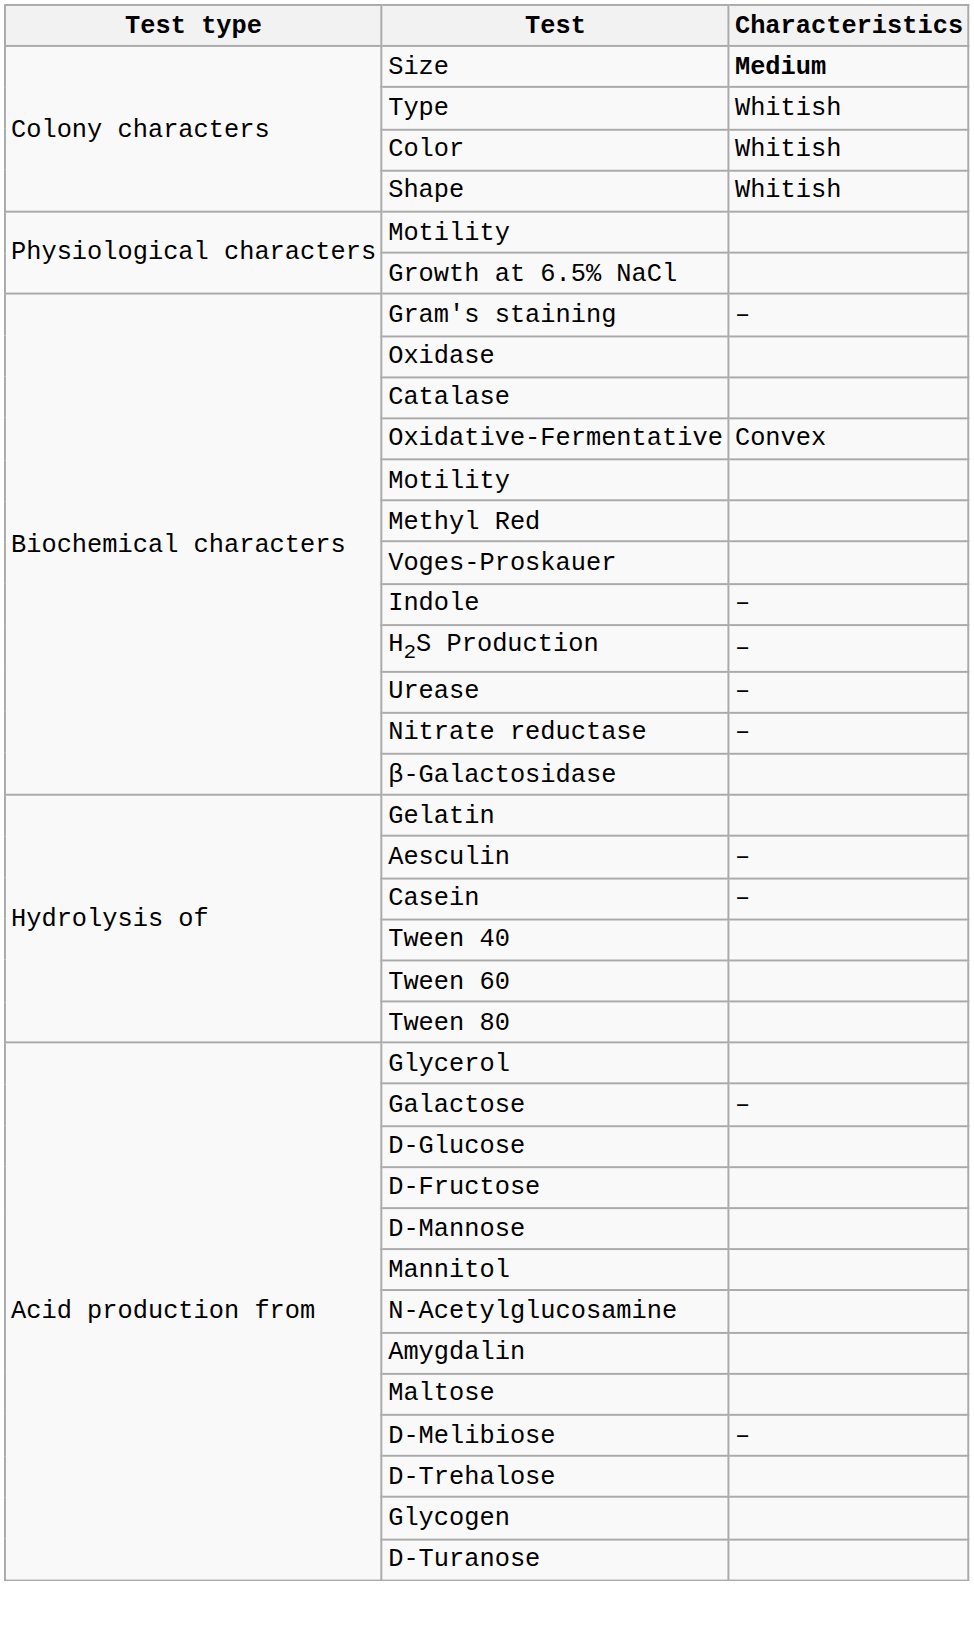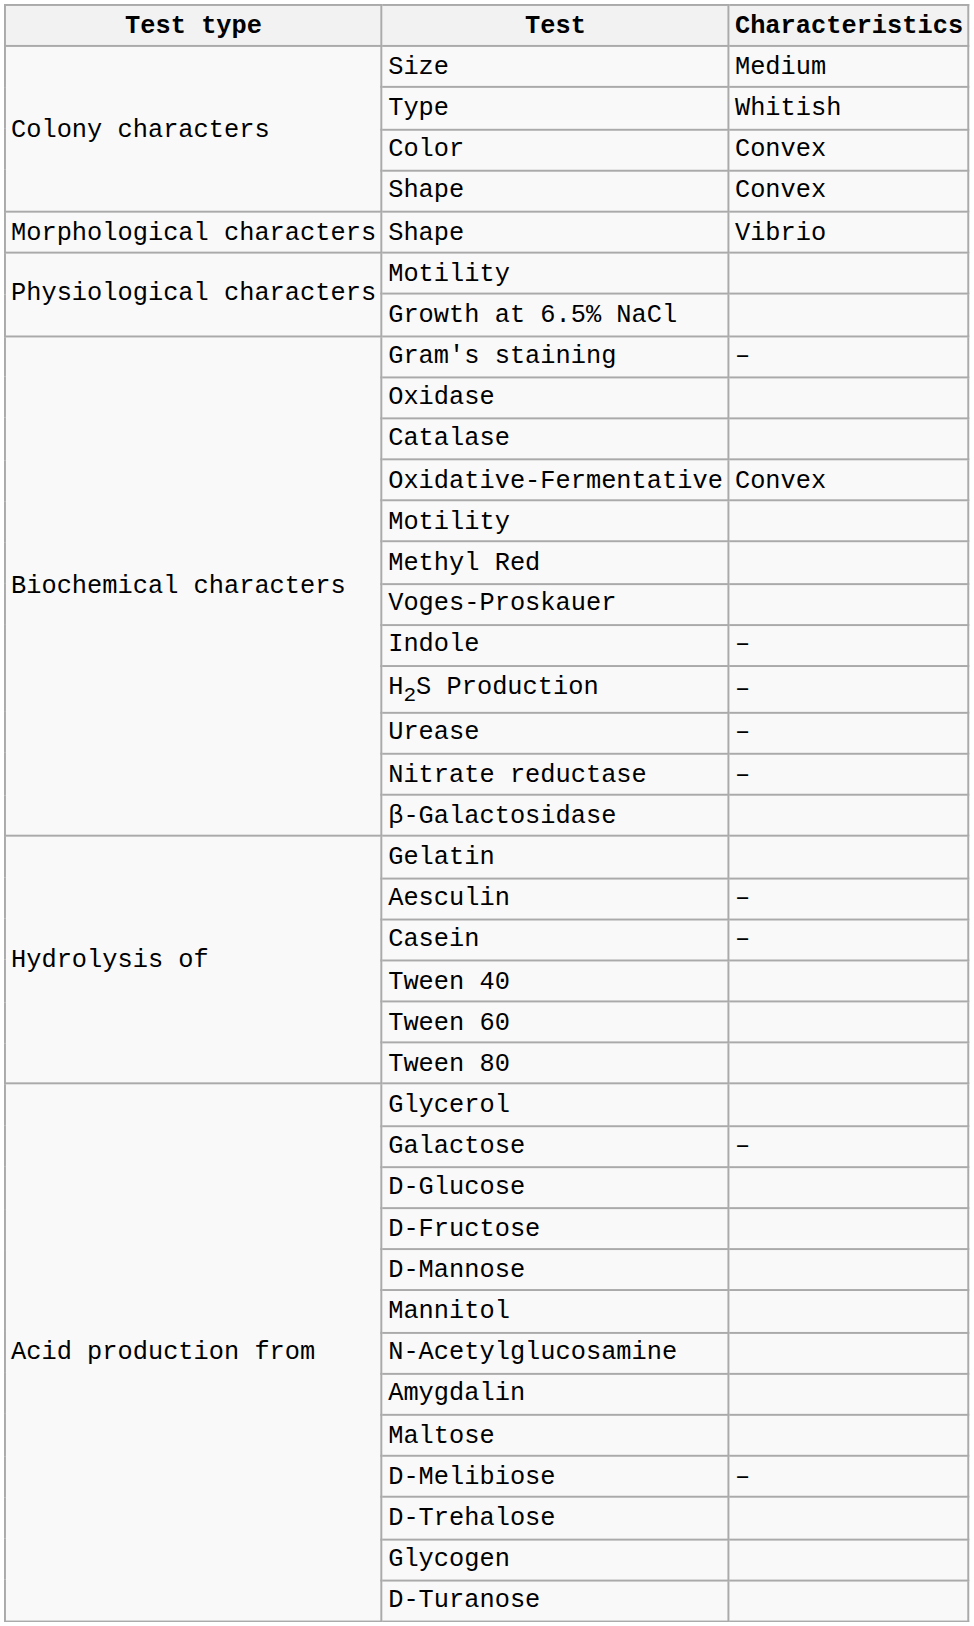 <table class="wikitable">
 <tr>
 <th>Test type</th>
 <th>Test</th>
 <th>Characteristics</th>
 </tr>
 <tr>
 <td rowspan="4">Colony  characters</td>
 <td>Size</td>
-<td><strong>Medium</strong></td>
+<td>Medium</td>
 </tr>
 <tr>
 <td>Type</td>
 <td>Whitish</td>
 </tr>
 <tr>
 <td>Color</td>
-<td>Whitish</td>
+<td>Convex</td>
 </tr>
 <tr>
 <td>Shape</td>
-<td>Whitish</td>
+<td>Convex</td>
+</tr>
+<tr>
+<td>Morphological  characters</td>
+<td>Shape</td>
+<td>Vibrio</td>
 </tr>
 <tr>
 <td rowspan="2">Physiological  characters</td>
 <td>Motility</td>
 <td></td>
 </tr>
 <tr>
 <td>Growth  at 6.5% NaCl</td>
 <td></td>
 </tr>
 <tr>
 <td rowspan="12">Biochemical  characters</td>
 <td>Gram's staining</td>
 <td>–</td>
 </tr>
 <tr>
 <td>Oxidase</td>
 <td></td>
 </tr>
 <tr>
 <td>Catalase</td>
 <td></td>
 </tr>
 <tr>
 <td>Oxidative-Fermentative</td>
 <td>Convex</td>
 </tr>
 <tr>
 <td>Motility</td>
 <td></td>
 </tr>
 <tr>
 <td>Methyl Red</td>
 <td></td>
 </tr>
 <tr>
 <td>Voges-Proskauer</td>
 <td></td>
 </tr>
 <tr>
 <td>Indole</td>
 <td>–</td>
 </tr>
 <tr>
 <td>H<sub>2</sub>S Production</td>
 <td>–</td>
 </tr>
 <tr>
 <td>Urease</td>
 <td>–</td>
 </tr>
 <tr>
 <td>Nitrate reductase</td>
 <td>–</td>
 </tr>
 <tr>
 <td>β-Galactosidase</td>
 <td></td>
 </tr>
 <tr>
 <td rowspan="6">Hydrolysis  of</td>
 <td>Gelatin</td>
 <td></td>
 </tr>
 <tr>
 <td>Aesculin</td>
 <td>–</td>
 </tr>
 <tr>
 <td>Casein</td>
 <td>–</td>
 </tr>
 <tr>
 <td>Tween 40</td>
 <td></td>
 </tr>
 <tr>
 <td>Tween 60</td>
 <td></td>
 </tr>
 <tr>
 <td>Tween 80</td>
 <td></td>
 </tr>
 <tr>
 <td rowspan="13">Acid  production from</td>
 <td>Glycerol</td>
 <td></td>
 </tr>
 <tr>
 <td>Galactose</td>
 <td>–</td>
 </tr>
 <tr>
 <td>D-Glucose</td>
 <td></td>
 </tr>
 <tr>
 <td>D-Fructose</td>
 <td></td>
 </tr>
 <tr>
 <td>D-Mannose</td>
 <td></td>
 </tr>
 <tr>
 <td>Mannitol</td>
 <td></td>
 </tr>
 <tr>
 <td>N-Acetylglucosamine</td>
 <td></td>
 </tr>
 <tr>
 <td>Amygdalin</td>
 <td></td>
 </tr>
 <tr>
 <td>Maltose</td>
 <td></td>
 </tr>
 <tr>
 <td>D-Melibiose</td>
 <td>–</td>
 </tr>
 <tr>
 <td>D-Trehalose</td>
 <td></td>
 </tr>
 <tr>
 <td>Glycogen</td>
 <td></td>
 </tr>
 <tr>
 <td>D-Turanose</td>
 <td></td>
 </tr>
 </table>
